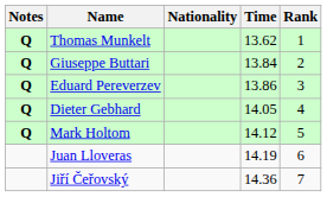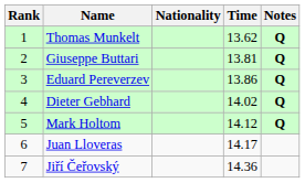 <table class="wikitable sortable" style="text-align:center">
 <tr>
-<th>Notes</th>
+<th>Rank</th>
 <th>Name</th>
 <th>Nationality</th>
 <th>Time</th>
-<th>Rank</th>
+<th>Notes</th>
 </tr>
 <tr bgcolor=ccffcc>
-<td><strong>Q</strong></td>
+<td>1</td>
 <td align=left><a href='#'>Thomas Munkelt</a></td>
 <td align=left></td>
 <td>13.62</td>
-<td>1</td>
+<td><strong>Q</strong></td>
 </tr>
 <tr bgcolor=ccffcc>
-<td><strong>Q</strong></td>
+<td>2</td>
 <td align=left><a href='#'>Giuseppe Buttari</a></td>
 <td align=left></td>
-<td>13.84</td>
-<td>2</td>
+<td>13.81</td>
+<td><strong>Q</strong></td>
 </tr>
 <tr bgcolor=ccffcc>
-<td><strong>Q</strong></td>
+<td>3</td>
 <td align=left><a href='#'>Eduard Pereverzev</a></td>
 <td align=left></td>
 <td>13.86</td>
-<td>3</td>
+<td><strong>Q</strong></td>
 </tr>
 <tr bgcolor=ccffcc>
-<td><strong>Q</strong></td>
+<td>4</td>
 <td align=left><a href='#'>Dieter Gebhard</a></td>
 <td align=left></td>
-<td>14.05</td>
-<td>4</td>
+<td>14.02</td>
+<td><strong>Q</strong></td>
 </tr>
 <tr bgcolor=ccffcc>
-<td><strong>Q</strong></td>
+<td>5</td>
 <td align=left><a href='#'>Mark Holtom</a></td>
 <td align=left></td>
 <td>14.12</td>
-<td>5</td>
+<td><strong>Q</strong></td>
 </tr>
 <tr>
-<td></td>
+<td>6</td>
 <td align=left><a href='#'>Juan Lloveras</a></td>
 <td align=left></td>
-<td>14.19</td>
-<td>6</td>
+<td>14.17</td>
+<td></td>
 </tr>
 <tr>
-<td></td>
+<td>7</td>
 <td align=left><a href='#'>Jiří Čeřovský</a></td>
 <td align=left></td>
 <td>14.36</td>
-<td>7</td>
+<td></td>
 </tr>
 </table>
